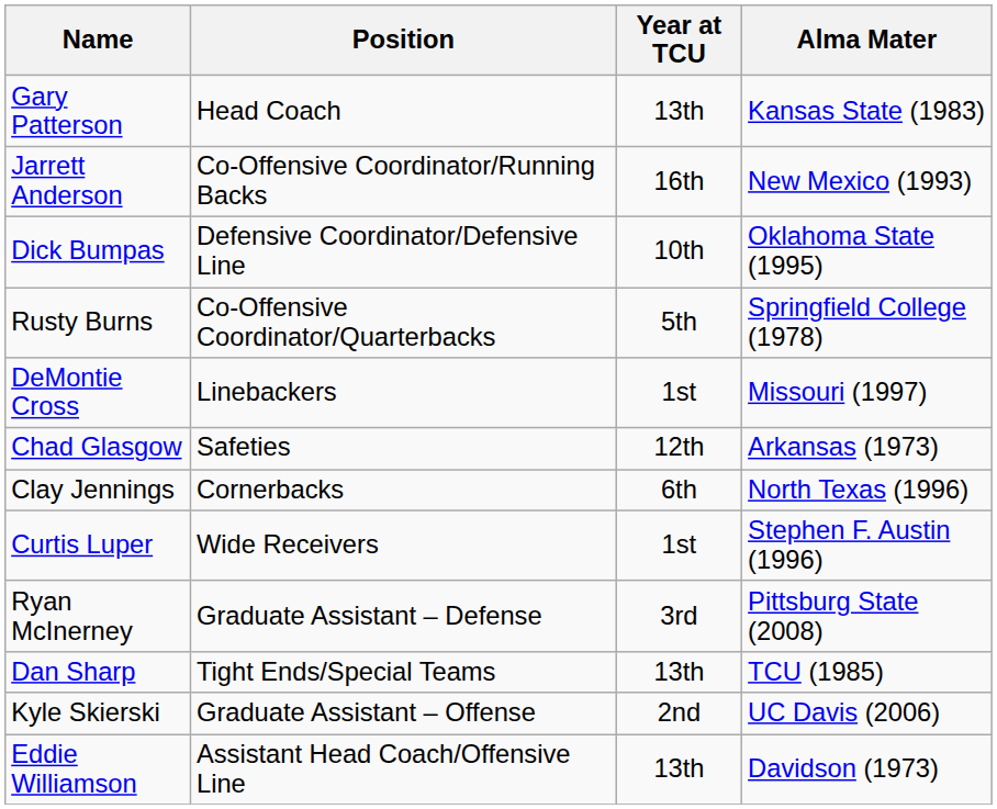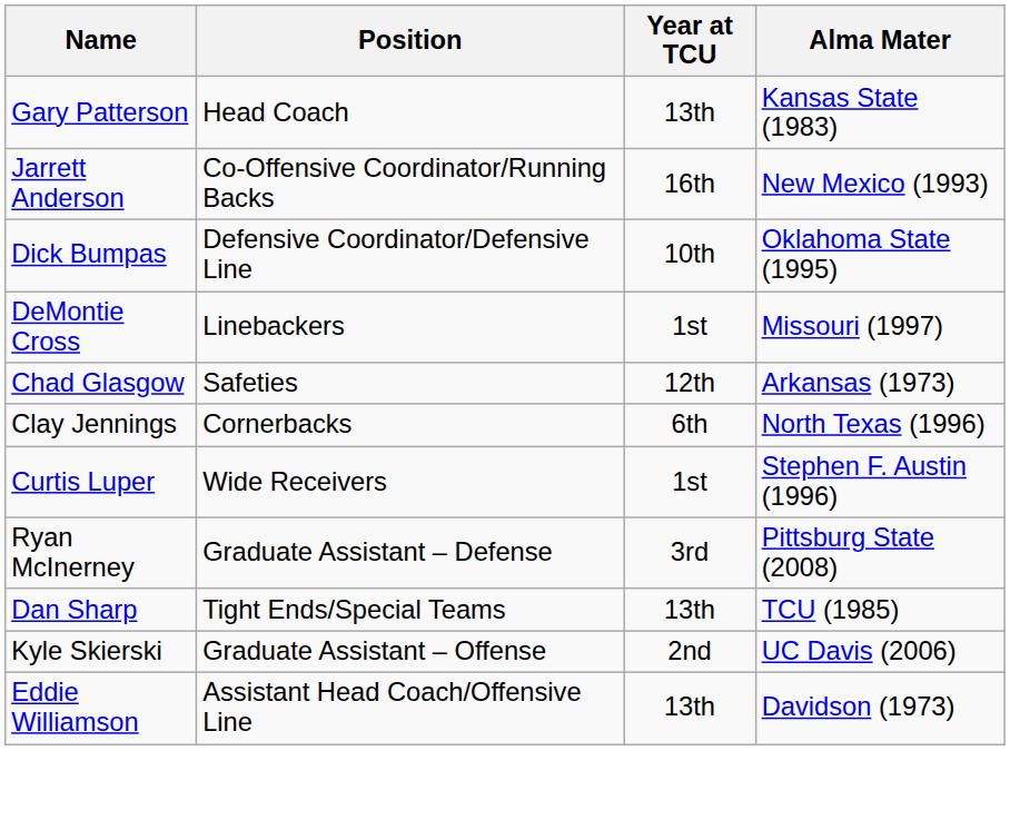 <table class="wikitable">
 <tr>
 <th>Name</th>
 <th>Position</th>
 <th>Year at TCU</th>
 <th>Alma Mater</th>
 </tr>
 <tr align="left">
 <td><a href='#'>Gary Patterson</a></td>
 <td>Head Coach</td>
 <td align=center>13th</td>
 <td><a href='#'>Kansas State</a> (1983)</td>
 </tr>
 <tr align="left">
 <td><a href='#'>Jarrett Anderson</a></td>
 <td>Co-Offensive Coordinator/Running Backs</td>
 <td align=center>16th</td>
 <td><a href='#'>New Mexico</a> (1993)</td>
 </tr>
 <tr align="left">
 <td><a href='#'>Dick Bumpas</a></td>
 <td>Defensive Coordinator/Defensive Line</td>
 <td align=center>10th</td>
 <td><a href='#'>Oklahoma State</a> (1995)</td>
-</tr>
-<tr align="left">
-<td>Rusty Burns</td>
-<td>Co-Offensive Coordinator/Quarterbacks</td>
-<td align=center>5th</td>
-<td><a href='#'>Springfield College</a> (1978)</td>
 </tr>
 <tr align="left">
 <td><a href='#'>DeMontie Cross</a></td>
 <td>Linebackers</td>
 <td align=center>1st</td>
 <td><a href='#'>Missouri</a> (1997)</td>
 </tr>
 <tr align="left">
 <td><a href='#'>Chad Glasgow</a></td>
 <td>Safeties</td>
 <td align=center>12th</td>
 <td><a href='#'>Arkansas</a> (1973)</td>
 </tr>
 <tr align="left">
 <td>Clay Jennings</td>
 <td>Cornerbacks</td>
 <td align=center>6th</td>
 <td><a href='#'>North Texas</a> (1996)</td>
 </tr>
 <tr align="left">
 <td><a href='#'>Curtis Luper</a></td>
 <td>Wide Receivers</td>
 <td align=center>1st</td>
 <td><a href='#'>Stephen F. Austin</a> (1996)</td>
 </tr>
 <tr align="left">
 <td>Ryan McInerney</td>
 <td>Graduate Assistant – Defense</td>
 <td align=center>3rd</td>
 <td><a href='#'>Pittsburg State</a> (2008)</td>
 </tr>
 <tr align="left">
 <td><a href='#'>Dan Sharp</a></td>
 <td>Tight Ends/Special Teams</td>
 <td align=center>13th</td>
 <td><a href='#'>TCU</a> (1985)</td>
 </tr>
 <tr align="left">
 <td>Kyle Skierski</td>
 <td>Graduate Assistant – Offense</td>
 <td align=center>2nd</td>
 <td><a href='#'>UC Davis</a> (2006)</td>
 </tr>
 <tr align="left">
 <td><a href='#'>Eddie Williamson</a></td>
 <td>Assistant Head Coach/Offensive Line</td>
 <td align=center>13th</td>
 <td><a href='#'>Davidson</a> (1973)</td>
 </tr>
 </table>
